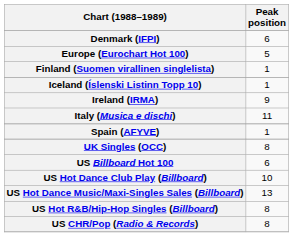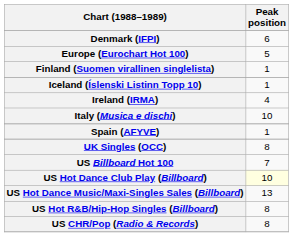 <table class="wikitable sortable plainrowheaders" style="text-align:center">
 <tr>
 <th scope="col">Chart (1988–1989)</th>
 <th scope="col">Peak<br>position</th>
 </tr>
 <tr>
 </tr>
 <tr>
 </tr>
 <tr>
 </tr>
 <tr>
 <th scope="row">Denmark (<a href='#'>IFPI</a>)</th>
 <td>6</td>
 </tr>
 <tr>
 <th scope="row">Europe (<a href='#'>Eurochart Hot 100</a>)</th>
 <td>5</td>
 </tr>
 <tr>
 <th scope="row">Finland (<a href='#'>Suomen virallinen singlelista</a>)</th>
 <td>1</td>
 </tr>
 <tr>
 </tr>
 <tr>
 <th scope="row">Iceland (<a href='#'>Íslenski Listinn Topp 10</a>)</th>
 <td>1</td>
 </tr>
 <tr>
 <th scope="row">Ireland (<a href='#'>IRMA</a>)</th>
-<td>9</td>
+<td>4</td>
 </tr>
 <tr>
 <th scope="row">Italy (<em><a href='#'>Musica e dischi</a></em>)</th>
-<td>11</td>
+<td>10</td>
 </tr>
 <tr>
 </tr>
 <tr>
 </tr>
 <tr>
 </tr>
 <tr>
 <th scope="row">Spain (<a href='#'>AFYVE</a>)</th>
 <td>1</td>
 </tr>
 <tr>
 </tr>
 <tr>
 <th scope="row"><a href='#'>UK Singles</a> (<a href='#'>OCC</a>)</th>
 <td>8</td>
 </tr>
 <tr>
 <th scope="row">US <a href='#'><em>Billboard</em> Hot 100</a></th>
-<td>6</td>
+<td>7</td>
 </tr>
 <tr>
 <th scope="row">US <a href='#'>Hot Dance Club Play</a> (<em><a href='#'>Billboard</a></em>)</th>
-<td>10</td>
+<td style="background: lightyellow;">10</td>
 </tr>
 <tr>
 <th scope="row">US <a href='#'>Hot Dance Music/Maxi-Singles Sales</a> (<em><a href='#'>Billboard</a></em>)</th>
 <td>13</td>
 </tr>
 <tr>
 <th scope="row">US <a href='#'>Hot R&B/Hip-Hop Singles</a> (<em><a href='#'>Billboard</a></em>)</th>
 <td>8</td>
 </tr>
 <tr>
 <th scope="row">US <a href='#'>CHR/Pop</a> (<em><a href='#'>Radio & Records</a></em>)</th>
 <td>8</td>
 </tr>
 <tr>
 </tr>
 </table>
